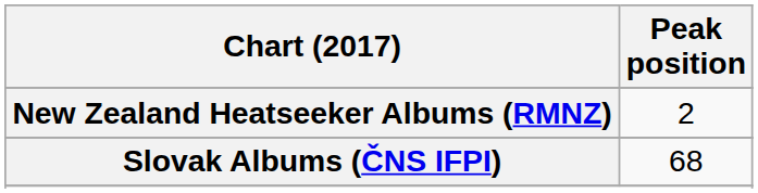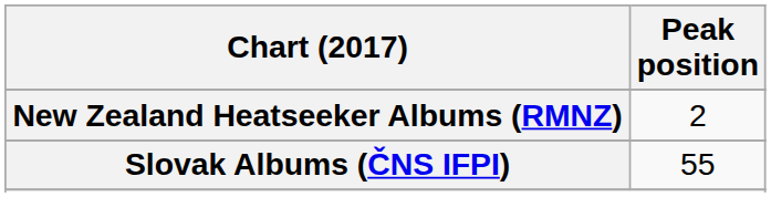 <table class="wikitable sortable plainrowheaders" style="text-align:center">
 <tr>
 <th scope="col">Chart (2017)</th>
 <th scope="col">Peak<br> position</th>
 </tr>
 <tr>
 </tr>
 <tr>
 </tr>
 <tr>
 </tr>
 <tr>
 </tr>
 <tr>
 </tr>
 <tr>
 </tr>
 <tr>
 </tr>
 <tr>
 </tr>
 <tr>
 </tr>
 <tr>
 <th scope="row">New Zealand Heatseeker Albums (<a href='#'>RMNZ</a>)</th>
 <td>2</td>
 </tr>
 <tr>
 </tr>
 <tr>
 </tr>
 <tr>
 <th scope="row">Slovak Albums (<a href='#'>ČNS IFPI</a>)</th>
-<td>68</td>
+<td>55</td>
 </tr>
 <tr>
 </tr>
 <tr>
 </tr>
 <tr>
 </tr>
 <tr>
 </tr>
 <tr>
 </tr>
 </table>
